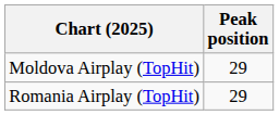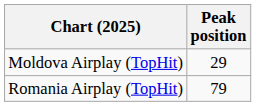 <table class="wikitable sortable">
 <tr>
 <th>Chart (2025)</th>
 <th>Peak<br>position</th>
 </tr>
 <tr>
 <td>Moldova Airplay (<a href='#'>TopHit</a>)</td>
 <td style="text-align:center;">29</td>
 </tr>
 <tr>
 <td>Romania Airplay (<a href='#'>TopHit</a>)</td>
-<td style="text-align:center;">29</td>
+<td style="text-align:center;">79</td>
 </tr>
 </table>
